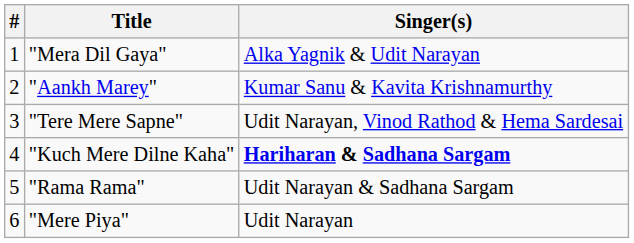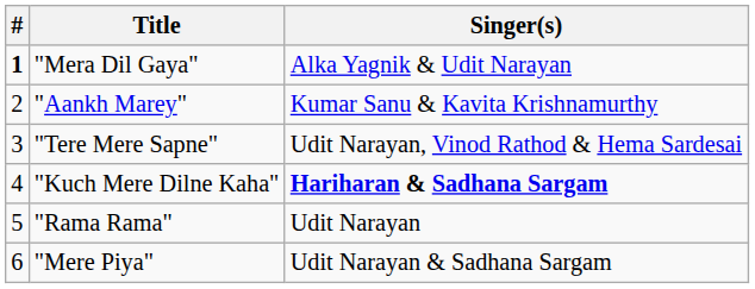 <table class="wikitable" style="font-size:95%;">
 <tr>
 <th>#</th>
 <th>Title</th>
 <th>Singer(s)</th>
 </tr>
 <tr>
-<td>1</td>
+<td><strong>1</strong></td>
 <td>"Mera Dil Gaya"</td>
 <td><a href='#'>Alka Yagnik</a> & <a href='#'>Udit Narayan</a></td>
 </tr>
 <tr>
 <td>2</td>
 <td>"<a href='#'>Aankh Marey</a>"</td>
 <td><a href='#'>Kumar Sanu</a> & <a href='#'>Kavita Krishnamurthy</a></td>
 </tr>
 <tr>
 <td>3</td>
 <td>"Tere Mere Sapne"</td>
 <td>Udit Narayan, <a href='#'>Vinod Rathod</a> & <a href='#'>Hema Sardesai</a></td>
 </tr>
 <tr>
 <td>4</td>
 <td>"Kuch Mere Dilne Kaha"</td>
 <td><strong><a href='#'>Hariharan</a> &  <a href='#'>Sadhana Sargam</a></strong></td>
 </tr>
 <tr>
 <td>5</td>
 <td>"Rama Rama"</td>
-<td>Udit Narayan & Sadhana Sargam</td>
+<td>Udit Narayan</td>
 </tr>
 <tr>
 <td>6</td>
 <td>"Mere Piya"</td>
-<td>Udit Narayan</td>
+<td>Udit Narayan & Sadhana Sargam</td>
 </tr>
 </table>
